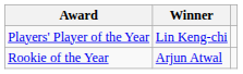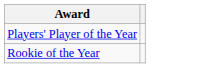 <table class="wikitable">
 <tr>
 <th>Award</th>
-<th>Winner</th>
 <th></th>
 </tr>
 <tr>
 <td><a href='#'>Players' Player of the Year</a></td>
-<td> <a href='#'>Lin Keng-chi</a></td>
 <td></td>
 </tr>
 <tr>
 <td><a href='#'>Rookie of the Year</a></td>
-<td> <a href='#'>Arjun Atwal</a></td>
 <td></td>
 </tr>
 </table>
